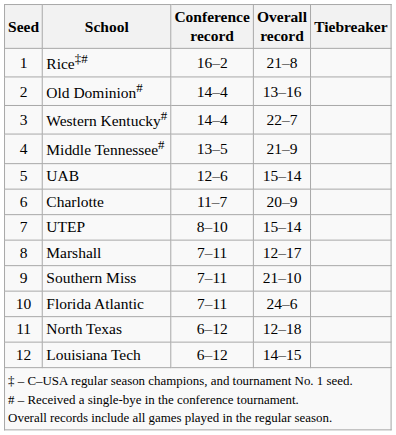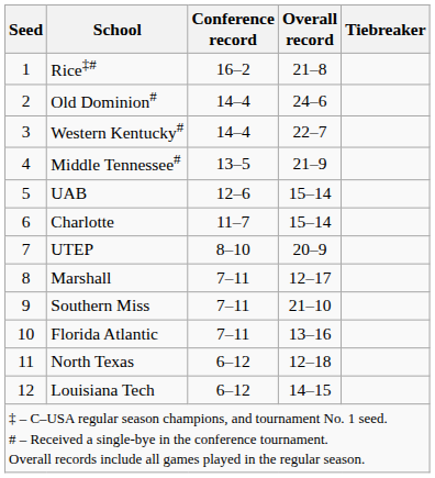 <table class="wikitable" style="white-space:nowrap; font-size:95%; text-align:center">
 <tr>
 <th>Seed</th>
 <th>School</th>
 <th>Conference<br>record</th>
 <th>Overall<br>record</th>
 <th>Tiebreaker</th>
 </tr>
 <tr>
 <td>1</td>
 <td align=left>Rice<sup>‡#</sup></td>
 <td>16–2</td>
 <td>21–8</td>
 <td></td>
 </tr>
 <tr>
 <td>2</td>
 <td align=left>Old Dominion<sup>#</sup></td>
 <td>14–4</td>
-<td>13–16</td>
+<td>24–6</td>
 <td></td>
 </tr>
 <tr>
 <td>3</td>
 <td align=left>Western Kentucky<sup>#</sup></td>
 <td>14–4</td>
 <td>22–7</td>
 <td></td>
 </tr>
 <tr>
 <td>4</td>
 <td align=left>Middle Tennessee<sup>#</sup></td>
 <td>13–5</td>
 <td>21–9</td>
 <td></td>
 </tr>
 <tr>
 <td>5</td>
 <td align=left>UAB</td>
 <td>12–6</td>
 <td>15–14</td>
 <td></td>
 </tr>
 <tr>
 <td>6</td>
 <td align=left>Charlotte</td>
 <td>11–7</td>
-<td>20–9</td>
+<td>15–14</td>
 <td></td>
 </tr>
 <tr>
 <td>7</td>
 <td align=left>UTEP</td>
 <td>8–10</td>
-<td>15–14</td>
+<td>20–9</td>
 <td></td>
 </tr>
 <tr>
 <td>8</td>
 <td align=left>Marshall</td>
 <td>7–11</td>
 <td>12–17</td>
 <td></td>
 </tr>
 <tr>
 <td>9</td>
 <td align=left>Southern Miss</td>
 <td>7–11</td>
 <td>21–10</td>
 <td></td>
 </tr>
 <tr>
 <td>10</td>
 <td align=left>Florida Atlantic</td>
 <td>7–11</td>
-<td>24–6</td>
+<td>13–16</td>
 <td></td>
 </tr>
 <tr>
 <td>11</td>
 <td align=left>North Texas</td>
 <td>6–12</td>
 <td>12–18</td>
 <td></td>
 </tr>
 <tr>
 <td>12</td>
 <td align=left>Louisiana Tech</td>
 <td>6–12</td>
 <td>14–15</td>
 <td></td>
 </tr>
 <tr>
 <td colspan=6 align=left><small>‡ – C–USA regular season champions, and tournament No. 1 seed.<br># – Received a single-bye in the conference tournament.<br>Overall records include all games played in the regular season.</small></td>
 </tr>
 </table>
